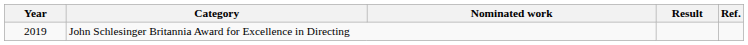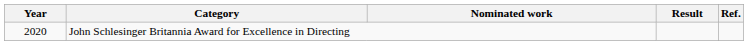 <table class=wikitable>
 <tr>
 <th scope="col" style="width:5em;">Year</th>
 <th scope="col" style="width:26em;">Category</th>
 <th scope="col" style="width:25em;">Nominated work</th>
 <th scope="col" style="width:5em;">Result</th>
 <th>Ref.</th>
 </tr>
 <tr>
-<td style="text-align:center;">2019</td>
+<td style="text-align:center;">2020</td>
 <td colspan=2>John Schlesinger Britannia Award for Excellence in Directing</td>
 <td></td>
 <td></td>
 </tr>
 </table>
